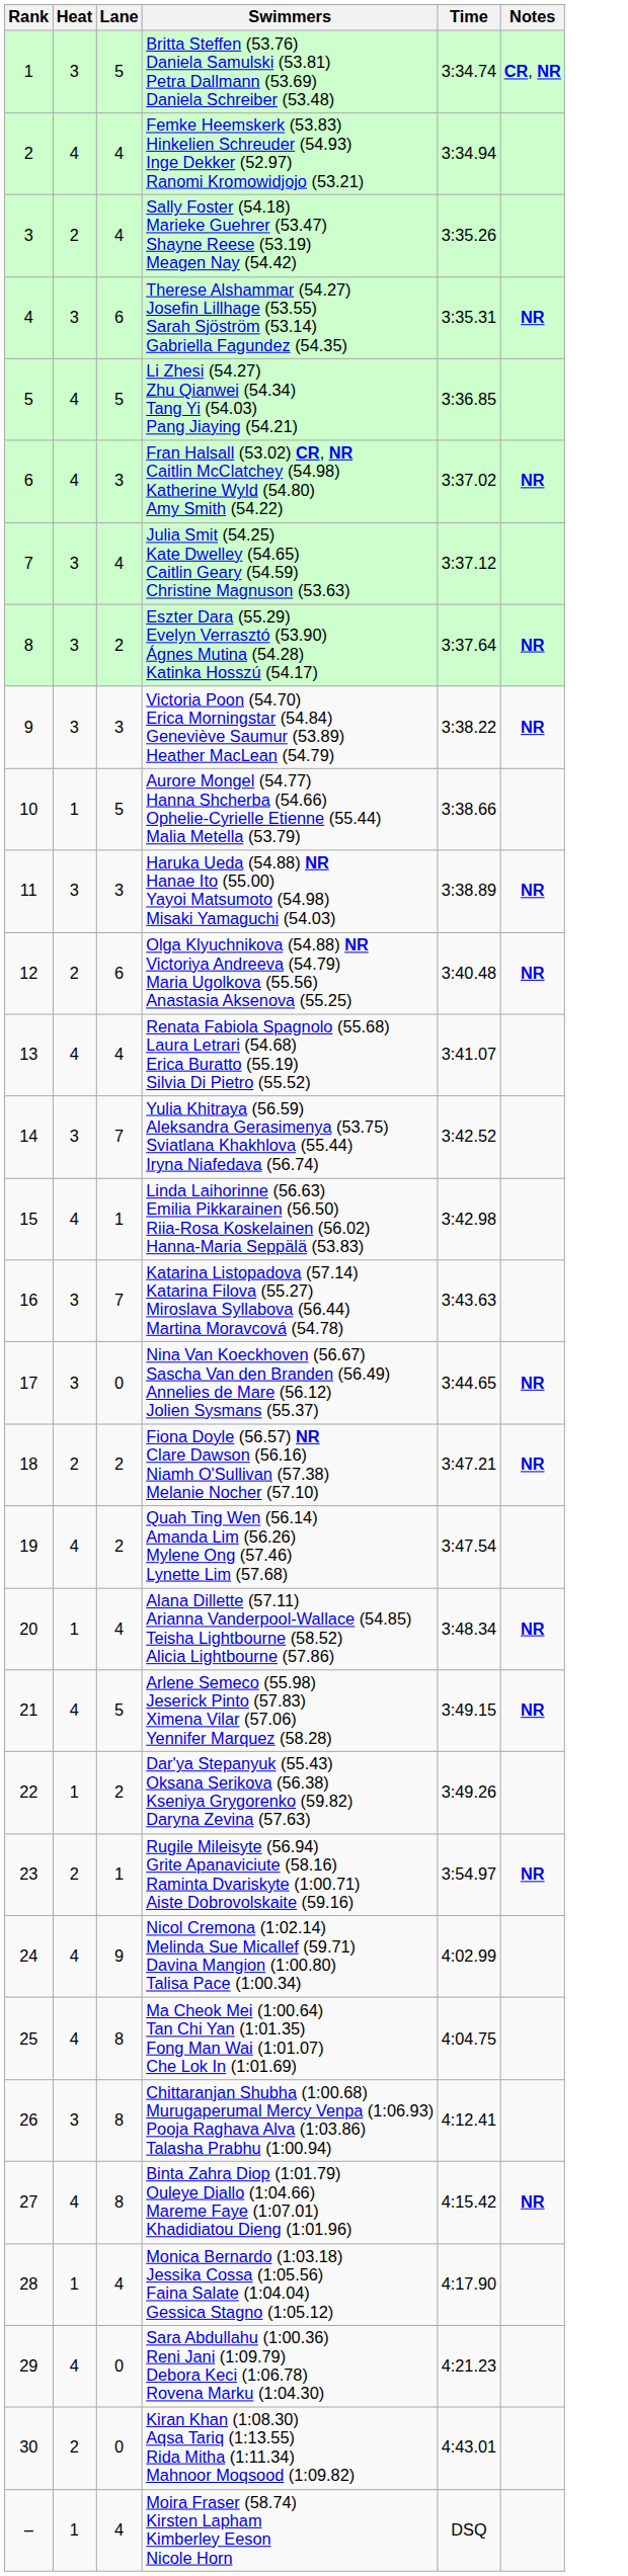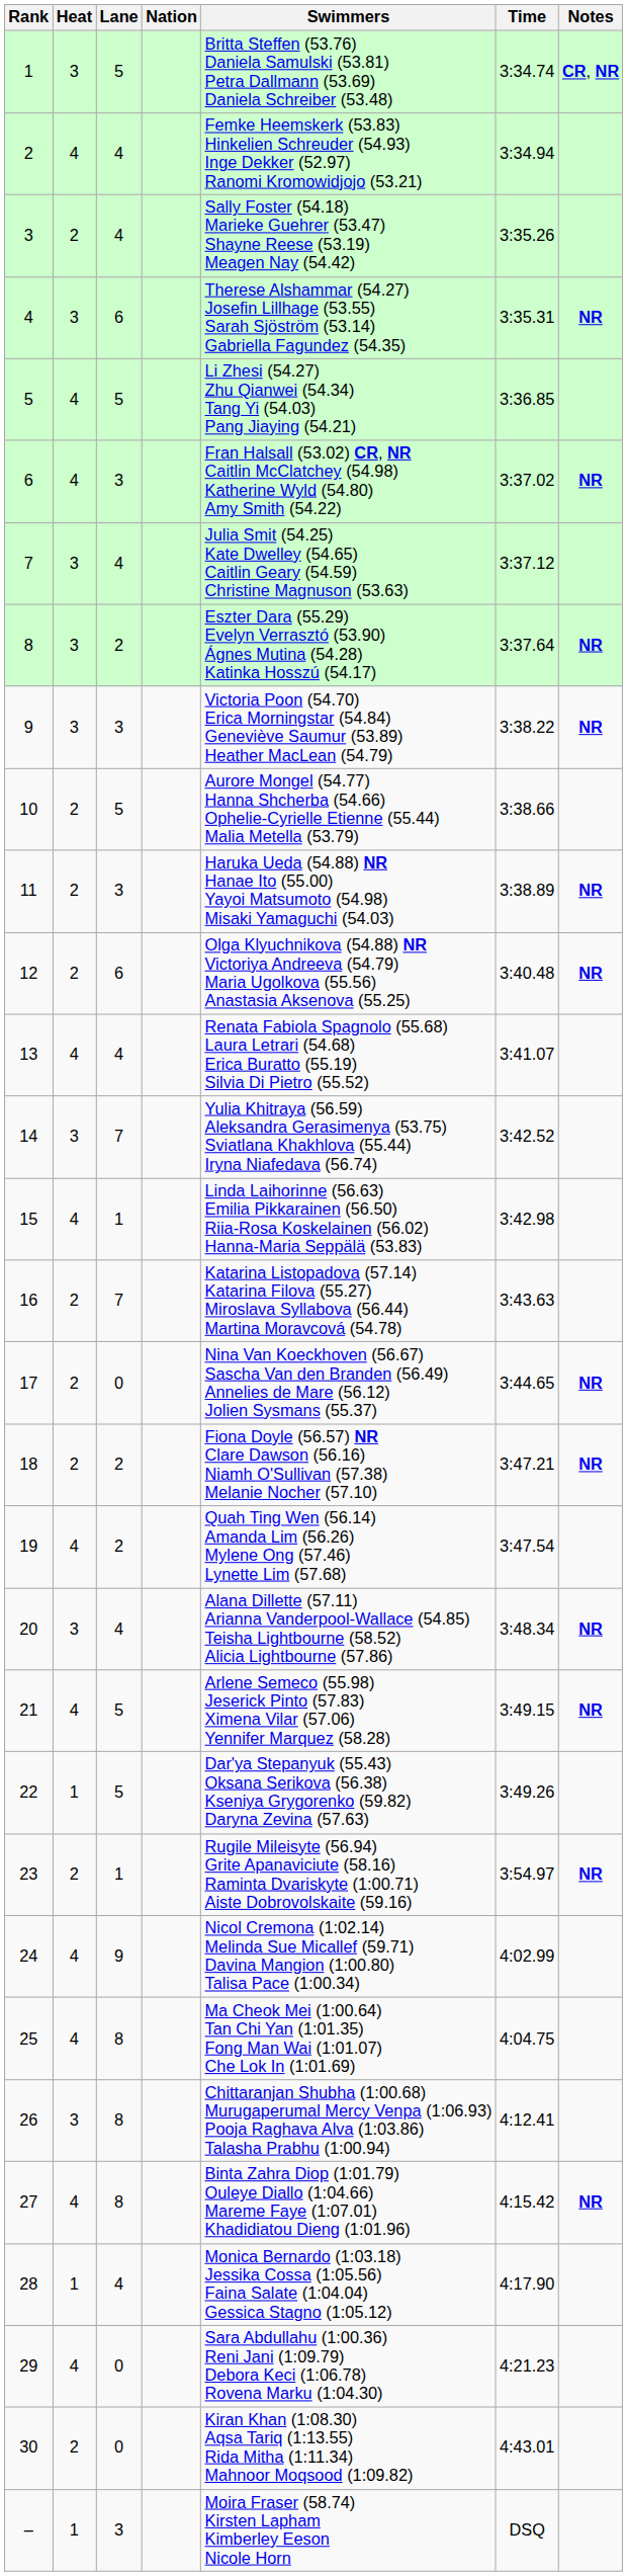 <table class="wikitable sortable" style="text-align:center">
 <tr>
 <th>Rank</th>
 <th>Heat</th>
 <th>Lane</th>
+<th>Nation</th>
 <th>Swimmers</th>
 <th>Time</th>
 <th>Notes</th>
 </tr>
 <tr bgcolor=ccffcc>
 <td>1</td>
 <td>3</td>
 <td>5</td>
+<td align=left></td>
 <td align=left><a href='#'>Britta Steffen</a> (53.76)<br><a href='#'>Daniela Samulski</a> (53.81)<br><a href='#'>Petra Dallmann</a> (53.69)<br><a href='#'>Daniela Schreiber</a> (53.48)</td>
 <td>3:34.74</td>
 <td><strong><a href='#'>CR</a></strong>, <strong><a href='#'>NR</a></strong></td>
 </tr>
 <tr bgcolor=ccffcc>
 <td>2</td>
 <td>4</td>
 <td>4</td>
+<td align=left></td>
 <td align=left><a href='#'>Femke Heemskerk</a> (53.83)<br><a href='#'>Hinkelien Schreuder</a> (54.93)<br><a href='#'>Inge Dekker</a> (52.97)<br><a href='#'>Ranomi Kromowidjojo</a> (53.21)</td>
 <td>3:34.94</td>
 <td></td>
 </tr>
 <tr bgcolor=ccffcc>
 <td>3</td>
 <td>2</td>
 <td>4</td>
+<td align=left></td>
 <td align=left><a href='#'>Sally Foster</a> (54.18)<br><a href='#'>Marieke Guehrer</a> (53.47)<br><a href='#'>Shayne Reese</a> (53.19)<br><a href='#'>Meagen Nay</a> (54.42)</td>
 <td>3:35.26</td>
 <td></td>
 </tr>
 <tr bgcolor=ccffcc>
 <td>4</td>
 <td>3</td>
 <td>6</td>
+<td align=left></td>
 <td align=left><a href='#'>Therese Alshammar</a> (54.27)<br><a href='#'>Josefin Lillhage</a> (53.55)<br><a href='#'>Sarah Sjöström</a> (53.14)<br><a href='#'>Gabriella Fagundez</a> (54.35)</td>
 <td>3:35.31</td>
 <td><strong><a href='#'>NR</a></strong></td>
 </tr>
 <tr bgcolor=ccffcc>
 <td>5</td>
 <td>4</td>
 <td>5</td>
+<td align=left></td>
 <td align=left><a href='#'>Li Zhesi</a> (54.27)<br><a href='#'>Zhu Qianwei</a> (54.34)<br><a href='#'>Tang Yi</a> (54.03)<br><a href='#'>Pang Jiaying</a> (54.21)</td>
 <td>3:36.85</td>
 <td></td>
 </tr>
 <tr bgcolor=ccffcc>
 <td>6</td>
 <td>4</td>
 <td>3</td>
+<td align=left></td>
 <td align=left><a href='#'>Fran Halsall</a> (53.02) <strong><a href='#'>CR</a></strong>, <strong><a href='#'>NR</a></strong><br><a href='#'>Caitlin McClatchey</a> (54.98)<br><a href='#'>Katherine Wyld</a> (54.80)<br><a href='#'>Amy Smith</a> (54.22)</td>
 <td>3:37.02</td>
 <td><strong><a href='#'>NR</a></strong></td>
 </tr>
 <tr bgcolor=ccffcc>
 <td>7</td>
 <td>3</td>
 <td>4</td>
+<td align=left></td>
 <td align=left><a href='#'>Julia Smit</a> (54.25)<br><a href='#'>Kate Dwelley</a> (54.65)<br><a href='#'>Caitlin Geary</a> (54.59)<br><a href='#'>Christine Magnuson</a> (53.63)</td>
 <td>3:37.12</td>
 <td></td>
 </tr>
 <tr bgcolor=ccffcc>
 <td>8</td>
 <td>3</td>
 <td>2</td>
+<td align=left></td>
 <td align=left><a href='#'>Eszter Dara</a> (55.29)<br><a href='#'>Evelyn Verrasztó</a> (53.90)<br><a href='#'>Ágnes Mutina</a> (54.28)<br><a href='#'>Katinka Hosszú</a> (54.17)</td>
 <td>3:37.64</td>
 <td><strong><a href='#'>NR</a></strong></td>
 </tr>
 <tr>
 <td>9</td>
 <td>3</td>
 <td>3</td>
+<td align=left></td>
 <td align=left><a href='#'>Victoria Poon</a> (54.70)<br><a href='#'>Erica Morningstar</a> (54.84)<br><a href='#'>Geneviève Saumur</a> (53.89)<br><a href='#'>Heather MacLean</a> (54.79)</td>
 <td>3:38.22</td>
 <td><strong><a href='#'>NR</a></strong></td>
 </tr>
 <tr>
 <td>10</td>
-<td>1</td>
+<td>2</td>
 <td>5</td>
+<td align=left></td>
 <td align=left><a href='#'>Aurore Mongel</a> (54.77)<br><a href='#'>Hanna Shcherba</a> (54.66)<br><a href='#'>Ophelie-Cyrielle Etienne</a> (55.44)<br><a href='#'>Malia Metella</a> (53.79)</td>
 <td>3:38.66</td>
 <td></td>
 </tr>
 <tr>
 <td>11</td>
+<td>2</td>
 <td>3</td>
-<td>3</td>
+<td align=left></td>
 <td align=left><a href='#'>Haruka Ueda</a> (54.88) <strong><a href='#'>NR</a></strong><br><a href='#'>Hanae Ito</a> (55.00)<br><a href='#'>Yayoi Matsumoto</a> (54.98)<br><a href='#'>Misaki Yamaguchi</a> (54.03)</td>
 <td>3:38.89</td>
 <td><strong><a href='#'>NR</a></strong></td>
 </tr>
 <tr>
 <td>12</td>
 <td>2</td>
 <td>6</td>
+<td align=left></td>
 <td align=left><a href='#'>Olga Klyuchnikova</a> (54.88) <strong><a href='#'>NR</a></strong><br><a href='#'>Victoriya Andreeva</a> (54.79)<br><a href='#'>Maria Ugolkova</a> (55.56)<br><a href='#'>Anastasia Aksenova</a> (55.25)</td>
 <td>3:40.48</td>
 <td><strong><a href='#'>NR</a></strong></td>
 </tr>
 <tr>
 <td>13</td>
 <td>4</td>
 <td>4</td>
+<td align=left></td>
 <td align=left><a href='#'>Renata Fabiola Spagnolo</a> (55.68)<br><a href='#'>Laura Letrari</a> (54.68)<br><a href='#'>Erica Buratto</a> (55.19)<br><a href='#'>Silvia Di Pietro</a> (55.52)</td>
 <td>3:41.07</td>
 <td></td>
 </tr>
 <tr>
 <td>14</td>
 <td>3</td>
 <td>7</td>
+<td align=left></td>
 <td align=left><a href='#'>Yulia Khitraya</a> (56.59)<br><a href='#'>Aleksandra Gerasimenya</a> (53.75)<br><a href='#'>Sviatlana Khakhlova</a> (55.44)<br><a href='#'>Iryna Niafedava</a> (56.74)</td>
 <td>3:42.52</td>
 <td></td>
 </tr>
 <tr>
 <td>15</td>
 <td>4</td>
 <td>1</td>
+<td align=left></td>
 <td align=left><a href='#'>Linda Laihorinne</a> (56.63)<br><a href='#'>Emilia Pikkarainen</a> (56.50)<br><a href='#'>Riia-Rosa Koskelainen</a> (56.02)<br><a href='#'>Hanna-Maria Seppälä</a> (53.83)</td>
 <td>3:42.98</td>
 <td></td>
 </tr>
 <tr>
 <td>16</td>
-<td>3</td>
+<td>2</td>
 <td>7</td>
+<td align=left></td>
 <td align=left><a href='#'>Katarina Listopadova</a> (57.14)<br><a href='#'>Katarina Filova</a> (55.27)<br><a href='#'>Miroslava Syllabova</a> (56.44)<br><a href='#'>Martina Moravcová</a> (54.78)</td>
 <td>3:43.63</td>
 <td></td>
 </tr>
 <tr>
 <td>17</td>
-<td>3</td>
+<td>2</td>
 <td>0</td>
+<td align=left></td>
 <td align=left><a href='#'>Nina Van Koeckhoven</a> (56.67)<br><a href='#'>Sascha Van den Branden</a> (56.49)<br><a href='#'>Annelies de Mare</a> (56.12)<br><a href='#'>Jolien Sysmans</a> (55.37)</td>
 <td>3:44.65</td>
 <td><strong><a href='#'>NR</a></strong></td>
 </tr>
 <tr>
 <td>18</td>
 <td>2</td>
 <td>2</td>
+<td align=left></td>
 <td align=left><a href='#'>Fiona Doyle</a> (56.57) <strong><a href='#'>NR</a></strong><br><a href='#'>Clare Dawson</a> (56.16)<br><a href='#'>Niamh O'Sullivan</a> (57.38)<br><a href='#'>Melanie Nocher</a> (57.10)</td>
 <td>3:47.21</td>
 <td><strong><a href='#'>NR</a></strong></td>
 </tr>
 <tr>
 <td>19</td>
 <td>4</td>
 <td>2</td>
+<td align=left></td>
 <td align=left><a href='#'>Quah Ting Wen</a> (56.14)<br><a href='#'>Amanda Lim</a> (56.26)<br><a href='#'>Mylene Ong</a> (57.46)<br><a href='#'>Lynette Lim</a> (57.68)</td>
 <td>3:47.54</td>
 <td></td>
 </tr>
 <tr>
 <td>20</td>
-<td>1</td>
+<td>3</td>
 <td>4</td>
+<td align=left></td>
 <td align=left><a href='#'>Alana Dillette</a> (57.11)<br><a href='#'>Arianna Vanderpool-Wallace</a> (54.85)<br><a href='#'>Teisha Lightbourne</a> (58.52)<br><a href='#'>Alicia Lightbourne</a> (57.86)</td>
 <td>3:48.34</td>
 <td><strong><a href='#'>NR</a></strong></td>
 </tr>
 <tr>
 <td>21</td>
 <td>4</td>
 <td>5</td>
+<td align=left></td>
 <td align=left><a href='#'>Arlene Semeco</a> (55.98)<br><a href='#'>Jeserick Pinto</a> (57.83)<br><a href='#'>Ximena Vilar</a> (57.06)<br><a href='#'>Yennifer Marquez</a> (58.28)</td>
 <td>3:49.15</td>
 <td><strong><a href='#'>NR</a></strong></td>
 </tr>
 <tr>
 <td>22</td>
 <td>1</td>
-<td>2</td>
+<td>5</td>
+<td align=left></td>
 <td align=left><a href='#'>Dar'ya Stepanyuk</a> (55.43)<br><a href='#'>Oksana Serikova</a> (56.38)<br><a href='#'>Kseniya Grygorenko</a> (59.82)<br><a href='#'>Daryna Zevina</a> (57.63)</td>
 <td>3:49.26</td>
 <td></td>
 </tr>
 <tr>
 <td>23</td>
 <td>2</td>
 <td>1</td>
+<td align=left></td>
 <td align=left><a href='#'>Rugile Mileisyte</a> (56.94)<br><a href='#'>Grite Apanaviciute</a> (58.16)<br><a href='#'>Raminta Dvariskyte</a> (1:00.71)<br><a href='#'>Aiste Dobrovolskaite</a> (59.16)</td>
 <td>3:54.97</td>
 <td><strong><a href='#'>NR</a></strong></td>
 </tr>
 <tr>
 <td>24</td>
 <td>4</td>
 <td>9</td>
+<td align=left></td>
 <td align=left><a href='#'>Nicol Cremona</a> (1:02.14)<br><a href='#'>Melinda Sue Micallef</a> (59.71)<br><a href='#'>Davina Mangion</a> (1:00.80)<br><a href='#'>Talisa Pace</a> (1:00.34)</td>
 <td>4:02.99</td>
 <td></td>
 </tr>
 <tr>
 <td>25</td>
 <td>4</td>
 <td>8</td>
+<td align=left></td>
 <td align=left><a href='#'>Ma Cheok Mei</a> (1:00.64)<br><a href='#'>Tan Chi Yan</a> (1:01.35)<br><a href='#'>Fong Man Wai</a> (1:01.07)<br><a href='#'>Che Lok In</a> (1:01.69)</td>
 <td>4:04.75</td>
 <td></td>
 </tr>
 <tr>
 <td>26</td>
 <td>3</td>
 <td>8</td>
+<td align=left></td>
 <td align=left><a href='#'>Chittaranjan Shubha</a> (1:00.68)<br><a href='#'>Murugaperumal Mercy Venpa</a> (1:06.93)<br><a href='#'>Pooja Raghava Alva</a> (1:03.86)<br><a href='#'>Talasha Prabhu</a> (1:00.94)</td>
 <td>4:12.41</td>
 <td></td>
 </tr>
 <tr>
 <td>27</td>
 <td>4</td>
 <td>8</td>
+<td align=left></td>
 <td align=left><a href='#'>Binta Zahra Diop</a> (1:01.79)<br><a href='#'>Ouleye Diallo</a> (1:04.66)<br><a href='#'>Mareme Faye</a> (1:07.01)<br><a href='#'>Khadidiatou Dieng</a> (1:01.96)</td>
 <td>4:15.42</td>
 <td><strong><a href='#'>NR</a></strong></td>
 </tr>
 <tr>
 <td>28</td>
 <td>1</td>
 <td>4</td>
+<td align=left></td>
 <td align=left><a href='#'>Monica Bernardo</a> (1:03.18)<br><a href='#'>Jessika Cossa</a> (1:05.56)<br><a href='#'>Faina Salate</a> (1:04.04)<br><a href='#'>Gessica Stagno</a> (1:05.12)</td>
 <td>4:17.90</td>
 <td></td>
 </tr>
 <tr>
 <td>29</td>
 <td>4</td>
 <td>0</td>
+<td align=left></td>
 <td align=left><a href='#'>Sara Abdullahu</a> (1:00.36)<br><a href='#'>Reni Jani</a> (1:09.79)<br><a href='#'>Debora Keci</a> (1:06.78)<br><a href='#'>Rovena Marku</a> (1:04.30)</td>
 <td>4:21.23</td>
 <td></td>
 </tr>
 <tr>
 <td>30</td>
 <td>2</td>
 <td>0</td>
+<td align=left></td>
 <td align=left><a href='#'>Kiran Khan</a> (1:08.30)<br><a href='#'>Aqsa Tariq</a> (1:13.55)<br><a href='#'>Rida Mitha</a> (1:11.34)<br><a href='#'>Mahnoor Moqsood</a> (1:09.82)</td>
 <td>4:43.01</td>
 <td></td>
 </tr>
 <tr>
 <td>–</td>
 <td>1</td>
-<td>4</td>
+<td>3</td>
+<td align=left></td>
 <td align=left><a href='#'>Moira Fraser</a> (58.74)<br><a href='#'>Kirsten Lapham</a><br><a href='#'>Kimberley Eeson</a><br><a href='#'>Nicole Horn</a></td>
 <td>DSQ</td>
 <td></td>
 </tr>
 </table>
